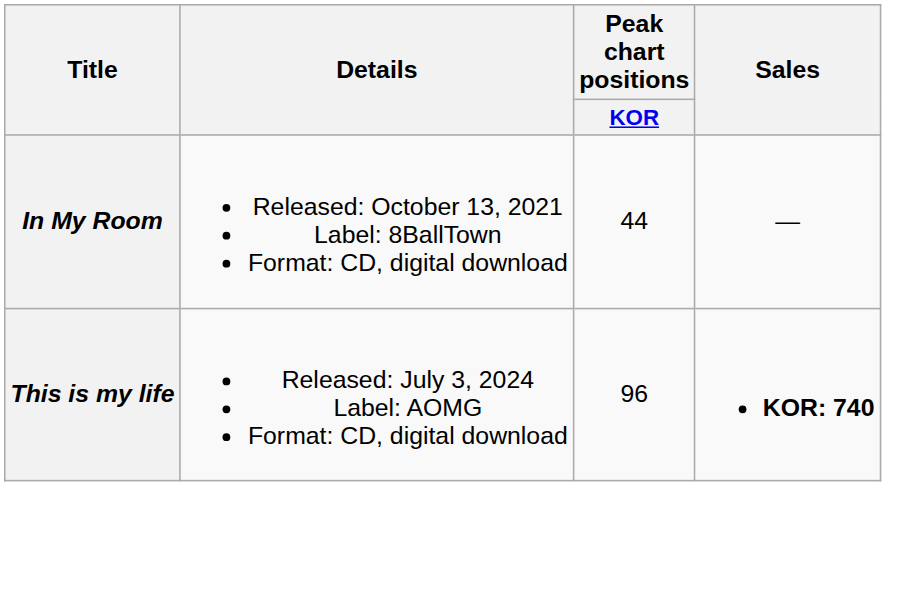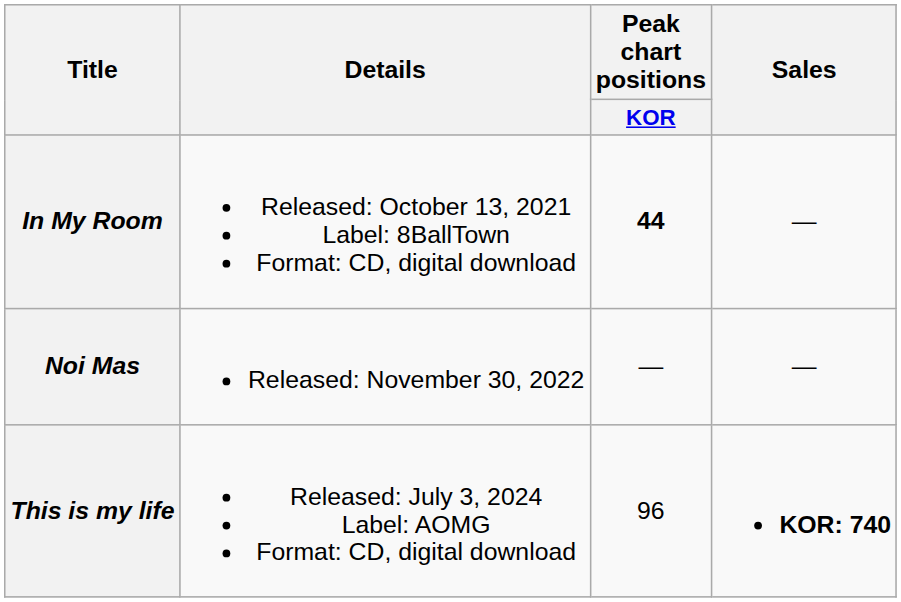 <table class="wikitable plainrowheaders" style="text-align:center">
 <tr>
 <th scope="col" rowspan="2">Title</th>
 <th scope="col" rowspan="2">Details</th>
 <th scope="col">Peak chart positions</th>
 <th scope="col" rowspan="2">Sales</th>
 </tr>
 <tr>
 <th scope="col" style="width:3em;font-size:90%"><a href='#'>KOR</a><br></th>
 </tr>
 <tr>
 <th scope="row"><em>In My Room</em></th>
 <td><br><ul><li>Released: October 13, 2021</li><li>Label: 8BallTown</li><li>Format: CD, digital download</li></ul></td>
-<td>44</td>
+<td><strong>44</strong></td>
+<td>—</td>
+</tr>
+<tr>
+<th scope="row"><em>Noi Mas</em></th>
+<td><br><ul><li>Released: November 30, 2022</li></ul></td>
+<td>—</td>
 <td>—</td>
 </tr>
 <tr>
 <th scope="row"><em>This is my life</em></th>
 <td><br><ul><li>Released: July 3, 2024</li><li>Label: AOMG</li><li>Format: CD, digital download</li></ul></td>
 <td>96</td>
 <td><strong><br><ul><li>KOR: 740</li></ul></strong></td>
 </tr>
 </table>
